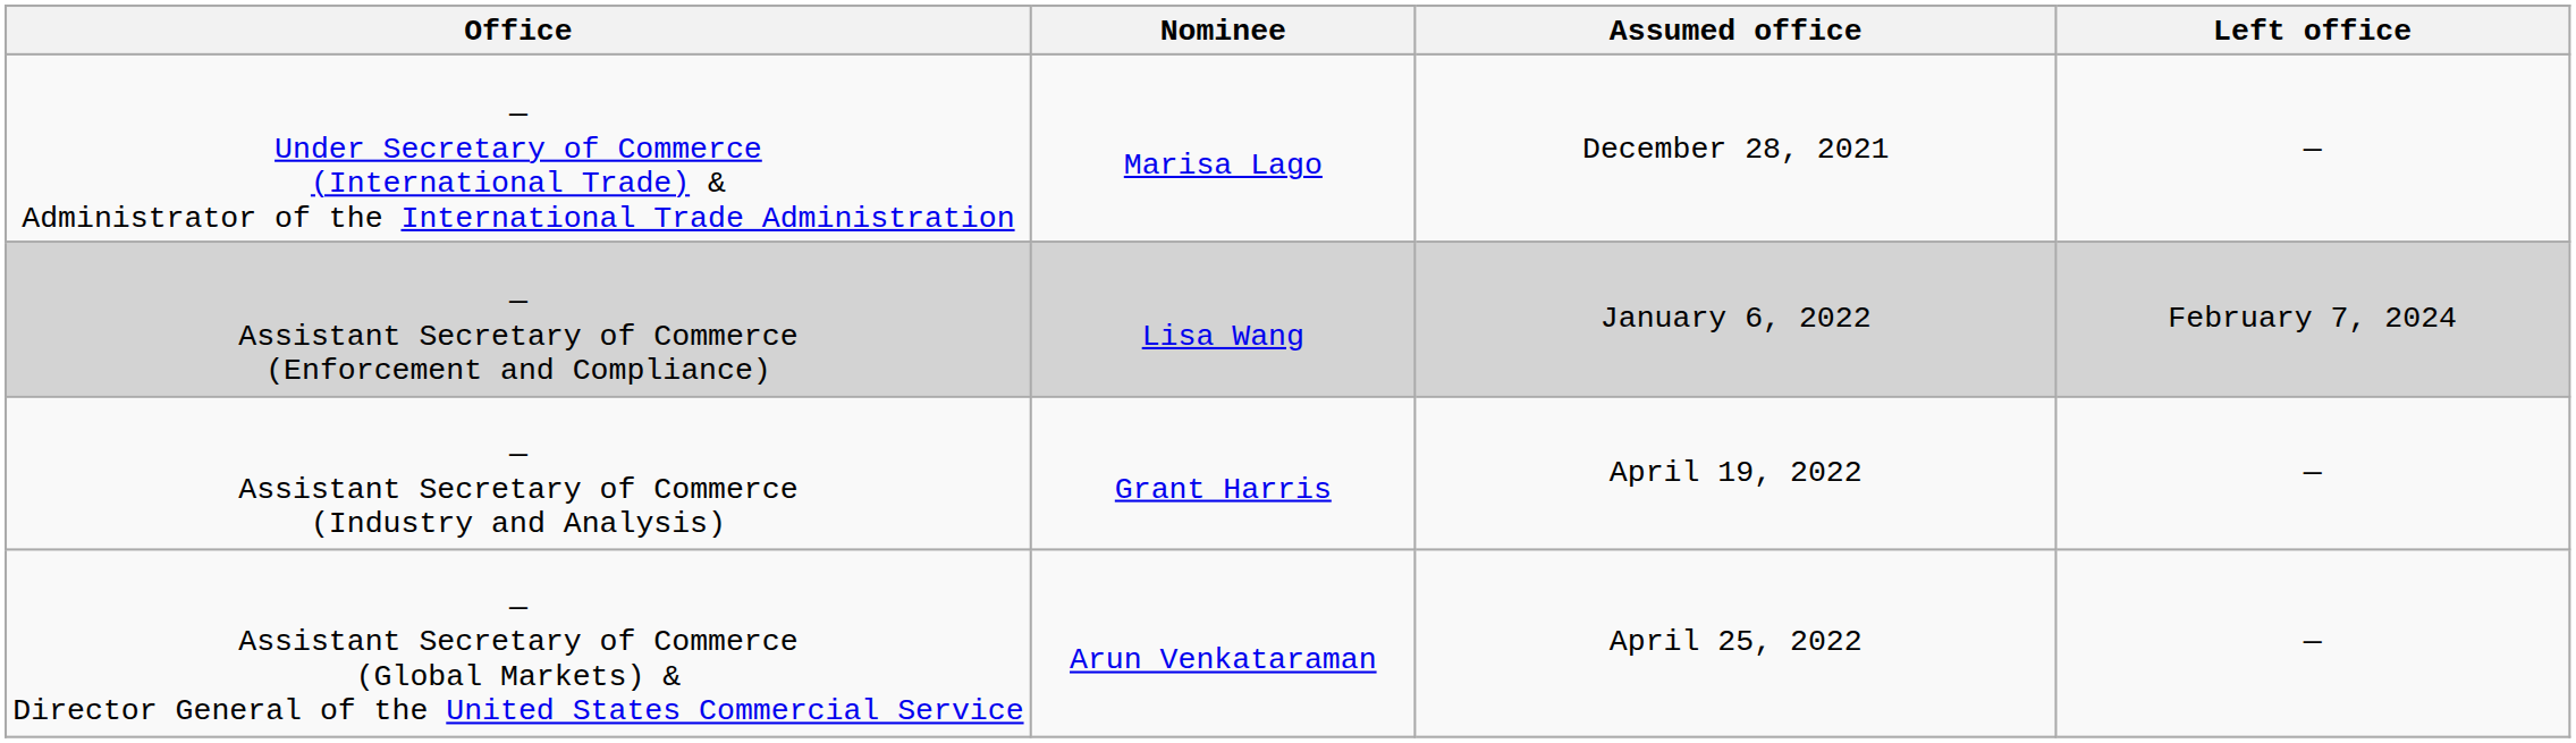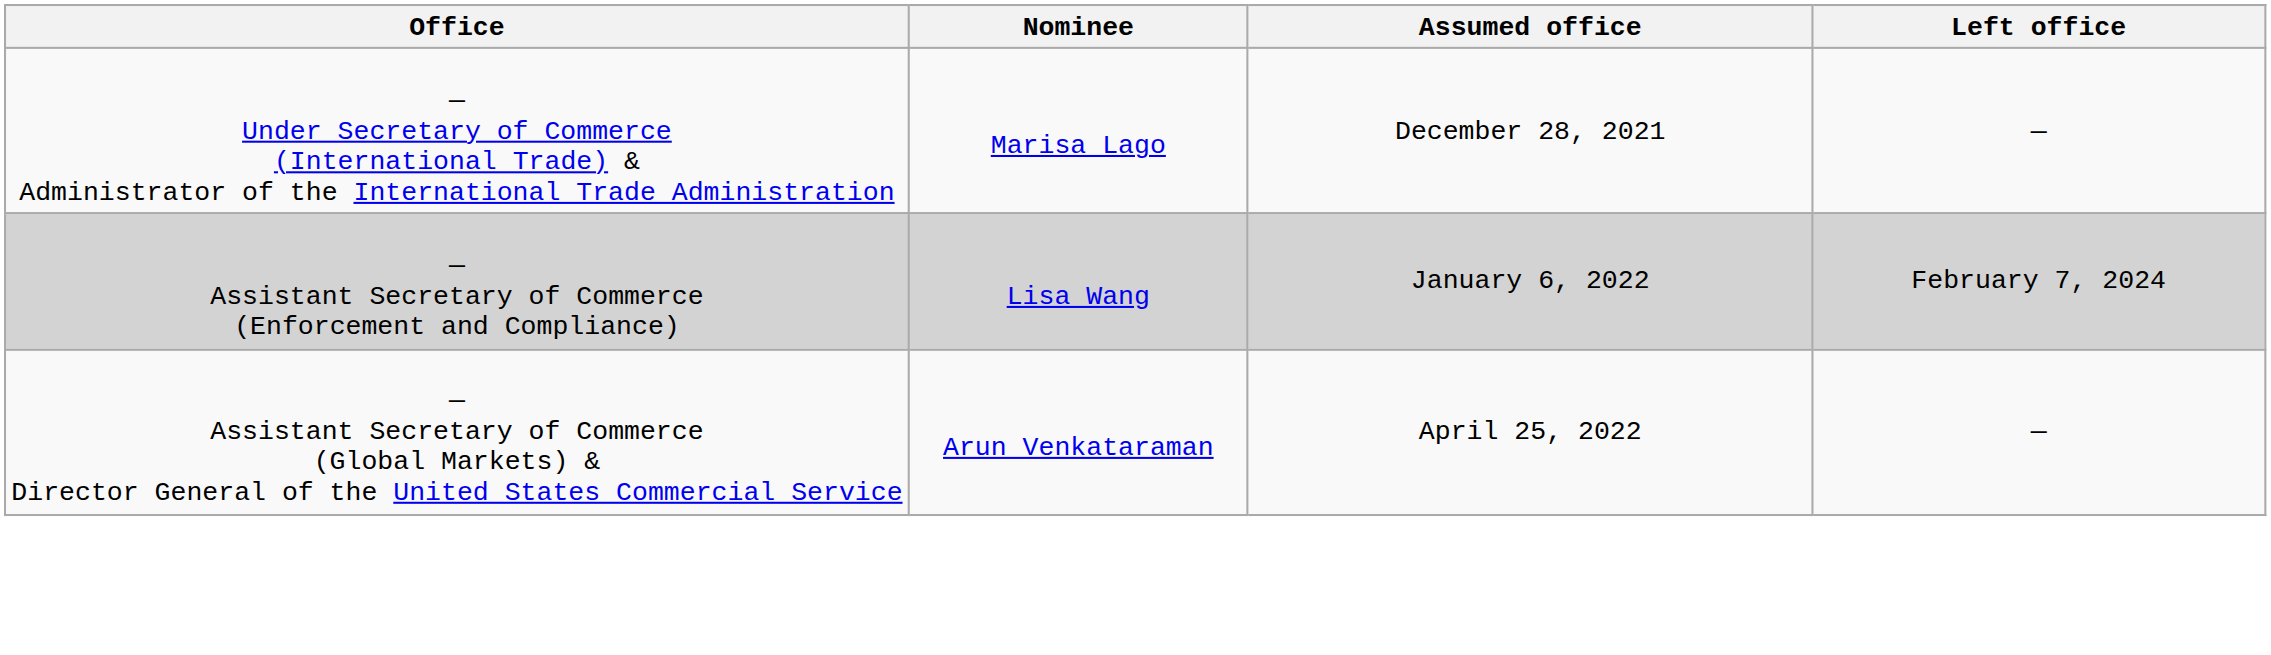 <table class="wikitable sortable" style="text-align:center">
 <tr>
 <th style="width:40%;">Office</th>
 <th style="width:15%;">Nominee</th>
 <th style="width:25%;" data-sort-type="date">Assumed office</th>
 <th style="width:20%;" data-sort-type="date">Left office</th>
 </tr>
 <tr>
 <td><br>—<br><a href='#'>Under Secretary of Commerce<br>(International Trade)</a> &<br>Administrator of the <a href='#'>International Trade Administration</a></td>
 <td><br><a href='#'>Marisa Lago</a></td>
 <td data-sort-value="December 28, 2021">December 28, 2021<br></td>
 <td>—</td>
 </tr>
 <tr style="background:lightgray;">
 <td><br>—<br>Assistant Secretary of Commerce<br>(Enforcement and Compliance)</td>
 <td><br><a href='#'>Lisa Wang</a></td>
 <td data-sort-value="January 6, 2022">January 6, 2022<br></td>
 <td>February 7, 2024</td>
 </tr>
 <tr>
-<td><br>—<br>Assistant Secretary of Commerce<br>(Industry and Analysis)</td>
-<td><br><a href='#'>Grant Harris</a></td>
-<td data-sort-value="April 19, 2022">April 19, 2022<br></td>
-<td>—</td>
-</tr>
-<tr>
 <td><br>—<br>Assistant Secretary of Commerce<br>(Global Markets) &<br>Director General of the <a href='#'>United States Commercial Service</a></td>
 <td><br><a href='#'>Arun Venkataraman</a></td>
 <td data-sort-value="April 25, 2022">April 25, 2022<br></td>
 <td>—</td>
 </tr>
 </table>
